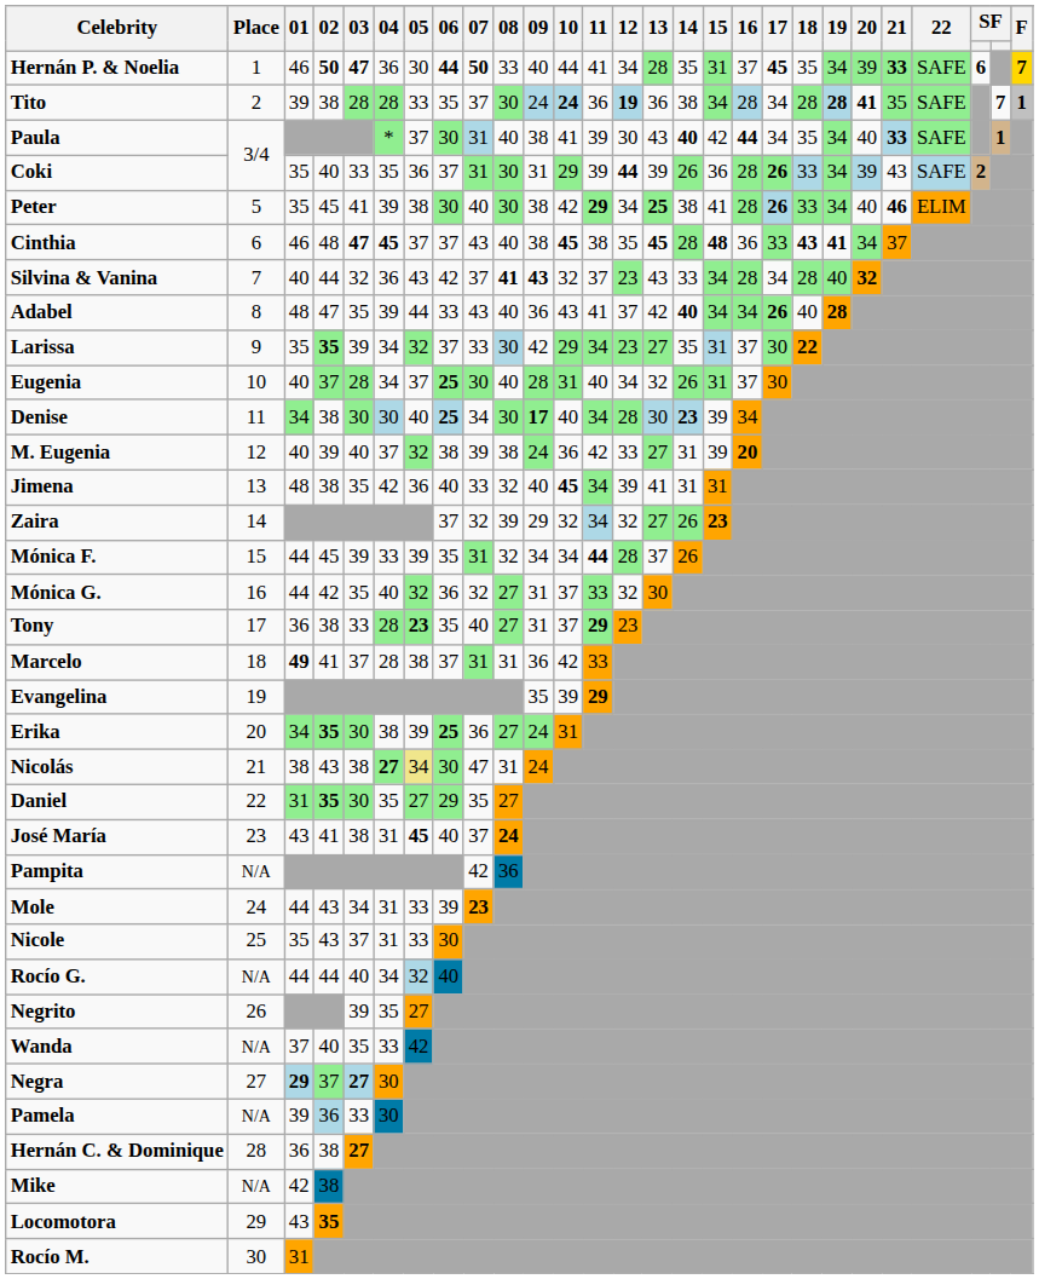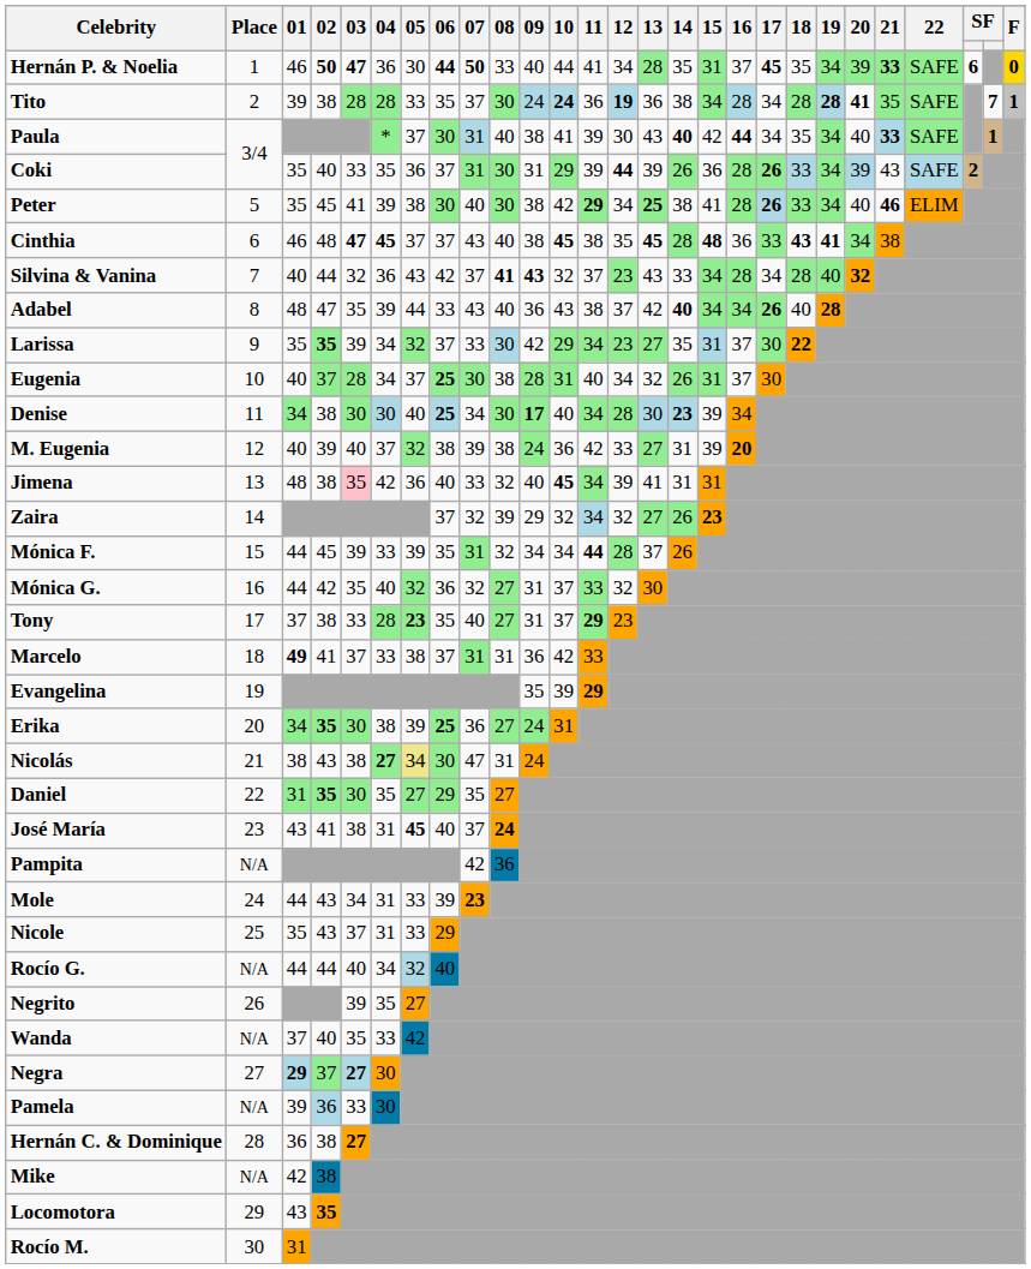 <table class="wikitable sortable" style="font-size:75%; text-align:center; white-space:nowrap; width:10%;">
 <tr>
 <th rowspan="3">Celebrity</th>
 <th rowspan="3">Place</th>
 </tr>
 <tr>
 <th rowspan=2>01</th>
 <th rowspan=2>02</th>
 <th rowspan=2>03</th>
 <th rowspan=2>04</th>
 <th rowspan=2>05</th>
 <th rowspan=2>06</th>
 <th rowspan=2>07</th>
 <th rowspan=2>08</th>
 <th rowspan=2>09</th>
 <th rowspan=2>10</th>
 <th rowspan=2>11</th>
 <th rowspan=2>12</th>
 <th rowspan=2>13</th>
 <th rowspan=2>14</th>
 <th rowspan=2>15</th>
 <th rowspan=2>16</th>
 <th rowspan=2>17</th>
 <th rowspan=2>18</th>
 <th rowspan=2>19</th>
 <th rowspan=2>20</th>
 <th rowspan=2>21</th>
 <th rowspan=2>22</th>
 <th colspan=2>SF</th>
 <th rowspan=2>F</th>
 </tr>
 <tr>
 <th></th>
 <th></th>
 </tr>
 <tr>
 <td style="text-align:left;"><strong>Hernán P. & Noelia</strong></td>
 <td>1</td>
 <td>46</td>
 <td><span><strong>50</strong></span></td>
 <td><span><strong>47</strong></span></td>
 <td>36</td>
 <td>30</td>
 <td><span><strong>44</strong></span></td>
 <td><span><strong>50</strong></span></td>
 <td>33</td>
 <td>40</td>
 <td>44</td>
 <td>41</td>
 <td>34</td>
 <td style="background:lightgreen;">28</td>
 <td>35</td>
 <td style="background:lightgreen;">31</td>
 <td>37</td>
 <td><span><strong>45</strong></span></td>
 <td>35</td>
 <td style="background:lightgreen;">34</td>
 <td style="background:lightgreen;">39</td>
 <td style="background:lightgreen;"><span><strong>33</strong></span></td>
 <td style="background:lightgreen;">SAFE</td>
 <td><span><strong>6</strong></span></td>
 <td style="background:darkgrey;"></td>
-<td style="background:gold;"><span><strong>7</strong></span></td>
+<td style="background:gold;"><span><strong>0</strong></span></td>
 </tr>
 <tr>
 <td style="text-align:left;"><strong>Tito</strong></td>
 <td>2</td>
 <td>39</td>
 <td>38</td>
 <td style="background:lightgreen;">28</td>
 <td style="background:lightgreen;">28</td>
 <td>33</td>
 <td>35</td>
 <td>37</td>
 <td style="background:lightgreen;">30</td>
 <td style="background:lightblue;">24</td>
 <td style="background:lightblue;"><span><strong>24</strong></span></td>
 <td>36</td>
 <td style="background:lightblue;"><span><strong>19</strong></span></td>
 <td>36</td>
 <td>38</td>
 <td style="background:lightgreen;">34</td>
 <td style="background:lightblue;">28</td>
 <td>34</td>
 <td style="background:lightgreen;">28</td>
 <td style="background:lightblue;"><span><strong>28</strong></span></td>
 <td><span><strong>41</strong></span></td>
 <td style="background:lightgreen;">35</td>
 <td style="background:lightgreen;">SAFE</td>
 <td style="background:darkgrey;"></td>
 <td><span><strong>7</strong></span></td>
 <td style="background:silver;"><span><strong>1</strong></span></td>
 </tr>
 <tr>
 <td style="text-align:left;"><strong>Paula</strong></td>
 <td rowspan="2">3/4</td>
 <td style="background:darkgrey;" colspan="3"></td>
 <td style="background:lightgreen;">*</td>
 <td>37</td>
 <td style="background:lightgreen;">30</td>
 <td style="background:lightblue;">31</td>
 <td>40</td>
 <td>38</td>
 <td>41</td>
 <td>39</td>
 <td>30</td>
 <td>43</td>
 <td><span><strong>40</strong></span></td>
 <td>42</td>
 <td><span><strong>44</strong></span></td>
 <td>34</td>
 <td>35</td>
 <td style="background:lightgreen;">34</td>
 <td>40</td>
 <td style="background:lightblue;"><span><strong>33</strong></span></td>
 <td style="background:lightgreen;">SAFE</td>
 <td style="background:darkgrey;"></td>
 <td bgcolor=tan><span><strong>1</strong></span></td>
 <td style="background:darkgrey;"></td>
 </tr>
 <tr>
 <td style="text-align:left;"><strong>Coki</strong></td>
 <td>35</td>
 <td>40</td>
 <td>33</td>
 <td>35</td>
 <td>36</td>
 <td>37</td>
 <td style="background:lightgreen;">31</td>
 <td style="background:lightgreen;">30</td>
 <td>31</td>
 <td style="background:lightgreen;">29</td>
 <td>39</td>
 <td><span><strong>44</strong></span></td>
 <td>39</td>
 <td style="background:lightgreen;">26</td>
 <td>36</td>
 <td style="background:lightgreen;">28</td>
 <td style="background:lightgreen;"><span><strong>26</strong></span></td>
 <td style="background:lightblue;">33</td>
 <td style="background:lightgreen;">34</td>
 <td style="background:lightblue;">39</td>
 <td>43</td>
 <td style="background:lightblue;">SAFE</td>
 <td bgcolor=tan><span><strong>2</strong></span></td>
 <td style="background:darkgrey;" colspan="2"></td>
 </tr>
 <tr>
 <td style="text-align:left;"><strong>Peter</strong></td>
 <td>5</td>
 <td>35</td>
 <td>45</td>
 <td>41</td>
 <td>39</td>
 <td>38</td>
 <td style="background:lightgreen;">30</td>
 <td>40</td>
 <td style="background:lightgreen;">30</td>
 <td>38</td>
 <td>42</td>
 <td style="background:lightgreen;"><span><strong>29</strong></span></td>
 <td>34</td>
 <td style="background:lightgreen;"><span><strong>25</strong></span></td>
 <td>38</td>
 <td>41</td>
 <td style="background:lightgreen;">28</td>
 <td style="background:lightblue;"><span><strong>26</strong></span></td>
 <td style="background:lightgreen;">33</td>
 <td style="background:lightgreen;">34</td>
 <td>40</td>
 <td><span><strong>46</strong></span></td>
 <td style="background:orange;">ELIM</td>
 <td style="background:darkgrey;" colspan="3"></td>
 </tr>
 <tr>
 <td style="text-align:left;"><strong>Cinthia</strong></td>
 <td>6</td>
 <td>46</td>
 <td>48</td>
 <td><span><strong>47</strong></span></td>
 <td><span><strong>45</strong></span></td>
 <td>37</td>
 <td>37</td>
 <td>43</td>
 <td>40</td>
 <td>38</td>
 <td><span><strong>45</strong></span></td>
 <td>38</td>
 <td>35</td>
 <td><span><strong>45</strong></span></td>
 <td style="background:lightgreen;">28</td>
 <td><span><strong>48</strong></span></td>
 <td>36</td>
 <td style="background:lightgreen;">33</td>
 <td><span><strong>43</strong></span></td>
 <td><span><strong>41</strong></span></td>
 <td style="background:lightgreen;">34</td>
-<td style="background:orange;">37</td>
+<td style="background:orange;">38</td>
 <td style="background:darkgrey;" colspan="4"></td>
 </tr>
 <tr>
 <td style="text-align:left;"><strong>Silvina & Vanina</strong></td>
 <td>7</td>
 <td>40</td>
 <td>44</td>
 <td>32</td>
 <td>36</td>
 <td>43</td>
 <td>42</td>
 <td>37</td>
 <td><span><strong>41</strong></span></td>
 <td><span><strong>43</strong></span></td>
 <td>32</td>
 <td>37</td>
 <td style="background:lightgreen;">23</td>
 <td>43</td>
 <td>33</td>
 <td style="background:lightgreen;">34</td>
 <td style="background:lightgreen;">28</td>
 <td>34</td>
 <td style="background:lightgreen;">28</td>
 <td style="background:lightgreen;">40</td>
 <td style="background:orange;"><span><strong>32</strong></span></td>
 <td style="background:darkgrey;" colspan="5"></td>
 </tr>
 <tr>
 <td style="text-align:left;"><strong>Adabel</strong></td>
 <td>8</td>
 <td>48</td>
 <td>47</td>
 <td>35</td>
 <td>39</td>
 <td>44</td>
 <td>33</td>
 <td>43</td>
 <td>40</td>
 <td>36</td>
 <td>43</td>
-<td>41</td>
+<td>38</td>
 <td>37</td>
 <td>42</td>
 <td><span><strong>40</strong></span></td>
 <td style="background:lightgreen;">34</td>
 <td style="background:lightgreen;">34</td>
 <td style="background:lightgreen;"><span><strong>26</strong></span></td>
 <td>40</td>
 <td style="background:orange;"><span><strong>28</strong></span></td>
 <td style="background:darkgrey;" colspan="6"></td>
 </tr>
 <tr>
 <td style="text-align:left;"><strong>Larissa</strong></td>
 <td>9</td>
 <td>35</td>
 <td style="background:lightgreen;"><span><strong>35</strong></span></td>
 <td>39</td>
 <td>34</td>
 <td style="background:lightgreen;">32</td>
 <td>37</td>
 <td>33</td>
 <td style="background:lightblue;">30</td>
 <td>42</td>
 <td style="background:lightgreen;">29</td>
 <td style="background:lightgreen;">34</td>
 <td style="background:lightgreen;">23</td>
 <td style="background:lightgreen;">27</td>
 <td>35</td>
 <td style="background:lightblue;">31</td>
 <td>37</td>
 <td style="background:lightgreen;">30</td>
 <td style="background:orange;"><span><strong>22</strong></span></td>
 <td style="background:darkgrey;" colspan="7"></td>
 </tr>
 <tr>
 <td style="text-align:left;"><strong>Eugenia</strong></td>
 <td>10</td>
 <td>40</td>
 <td style="background:lightgreen;">37</td>
 <td style="background:lightgreen;">28</td>
 <td>34</td>
 <td>37</td>
 <td style="background:lightgreen;"><span><strong>25</strong></span></td>
 <td style="background:lightgreen;">30</td>
-<td>40</td>
+<td>38</td>
 <td style="background:lightgreen;">28</td>
 <td style="background:lightgreen;">31</td>
 <td>40</td>
 <td>34</td>
 <td>32</td>
 <td style="background:lightgreen;">26</td>
 <td style="background:lightgreen;">31</td>
 <td>37</td>
 <td style="background:orange;">30</td>
 <td style="background:darkgrey;" colspan="8"></td>
 </tr>
 <tr>
 <td style="text-align:left;"><strong>Denise</strong></td>
 <td>11</td>
 <td style="background:lightgreen;">34</td>
 <td>38</td>
 <td style="background:lightgreen;">30</td>
 <td style="background:lightblue;">30</td>
 <td>40</td>
 <td style="background:lightblue;"><span><strong>25</strong></span></td>
 <td>34</td>
 <td style="background:lightgreen;">30</td>
 <td style="background:lightgreen;"><span><strong>17</strong></span></td>
 <td>40</td>
 <td style="background:lightgreen;">34</td>
 <td style="background:lightgreen;">28</td>
 <td style="background:lightblue;">30</td>
 <td style="background:lightblue;"><span><strong>23</strong></span></td>
 <td>39</td>
 <td style="background:orange;">34</td>
 <td style="background:darkgrey;" colspan="9"></td>
 </tr>
 <tr>
 <td style="text-align:left;"><strong>M. Eugenia</strong></td>
 <td>12</td>
 <td>40</td>
 <td>39</td>
 <td>40</td>
 <td>37</td>
 <td style="background:lightgreen;">32</td>
 <td>38</td>
 <td>39</td>
 <td>38</td>
 <td style="background:lightgreen;">24</td>
 <td>36</td>
 <td>42</td>
 <td>33</td>
 <td style="background:lightgreen;">27</td>
 <td>31</td>
 <td>39</td>
 <td style="background:orange;"><span><strong>20</strong></span></td>
 <td style="background:darkgrey;" colspan="10"></td>
 </tr>
 <tr>
 <td style="text-align:left;"><strong>Jimena</strong></td>
 <td>13</td>
 <td>48</td>
 <td>38</td>
-<td>35</td>
+<td style="background: pink;">35</td>
 <td>42</td>
 <td>36</td>
 <td>40</td>
 <td>33</td>
 <td>32</td>
 <td>40</td>
 <td><span><strong>45</strong></span></td>
 <td style="background:lightgreen;">34</td>
 <td>39</td>
 <td>41</td>
 <td>31</td>
 <td style="background:orange;">31</td>
 <td style="background:darkgrey;" colspan="10"></td>
 </tr>
 <tr>
 <td style="text-align:left;"><strong>Zaira</strong></td>
 <td>14</td>
 <td style="background:darkgrey;" colspan="5"></td>
 <td>37</td>
 <td>32</td>
 <td>39</td>
 <td>29</td>
 <td>32</td>
 <td style="background:lightblue;">34</td>
 <td>32</td>
 <td style="background:lightgreen;">27</td>
 <td style="background:lightgreen;">26</td>
 <td style="background:orange;"><span><strong>23</strong></span></td>
 <td style="background:darkgrey;" colspan="10"></td>
 </tr>
 <tr>
 <td style="text-align:left;"><strong>Mónica F.</strong></td>
 <td>15</td>
 <td>44</td>
 <td>45</td>
 <td>39</td>
 <td>33</td>
 <td>39</td>
 <td>35</td>
 <td style="background:lightgreen;">31</td>
 <td>32</td>
 <td>34</td>
 <td>34</td>
 <td><span><strong>44</strong></span></td>
 <td style="background:lightgreen;">28</td>
 <td>37</td>
 <td style="background:orange;">26</td>
 <td style="background:darkgrey;" colspan="11"></td>
 </tr>
 <tr>
 <td style="text-align:left;"><strong>Mónica G.</strong></td>
 <td>16</td>
 <td>44</td>
 <td>42</td>
 <td>35</td>
 <td>40</td>
 <td style="background:lightgreen;">32</td>
 <td>36</td>
 <td>32</td>
 <td style="background:lightgreen;">27</td>
 <td>31</td>
 <td>37</td>
 <td style="background:lightgreen;">33</td>
 <td>32</td>
 <td style="background:orange;">30</td>
 <td style="background:darkgrey;" colspan="12"></td>
 </tr>
 <tr>
 <td style="text-align:left;"><strong>Tony</strong></td>
 <td>17</td>
-<td>36</td>
+<td>37</td>
 <td>38</td>
 <td>33</td>
 <td style="background:lightgreen;">28</td>
 <td style="background:lightgreen;"><span><strong>23</strong></span></td>
 <td>35</td>
 <td>40</td>
 <td style="background:lightgreen;">27</td>
 <td>31</td>
 <td>37</td>
 <td style="background:lightgreen;"><span><strong>29</strong></span></td>
 <td style="background:orange;">23</td>
 <td style="background:darkgrey;" colspan="13"></td>
 </tr>
 <tr>
 <td style="text-align:left;"><strong>Marcelo</strong></td>
 <td>18</td>
 <td><span><strong>49</strong></span></td>
 <td>41</td>
 <td>37</td>
-<td>28</td>
+<td>33</td>
 <td>38</td>
 <td>37</td>
 <td style="background:lightgreen;">31</td>
 <td>31</td>
 <td>36</td>
 <td>42</td>
 <td style="background:orange;">33</td>
 <td style="background:darkgrey;" colspan="14"></td>
 </tr>
 <tr>
 <td style="text-align:left;"><strong>Evangelina</strong></td>
 <td>19</td>
 <td style="background:darkgrey;" colspan="8"></td>
 <td>35</td>
 <td>39</td>
 <td style="background:orange;"><span><strong>29</strong></span></td>
 <td style="background:darkgrey;" colspan="14"></td>
 </tr>
 <tr>
 <td style="text-align:left;"><strong>Erika</strong></td>
 <td>20</td>
 <td style="background:lightgreen;">34</td>
 <td style="background:lightgreen;"><span><strong>35</strong></span></td>
 <td style="background:lightgreen;">30</td>
 <td>38</td>
 <td>39</td>
 <td style="background:lightgreen;"><span><strong>25</strong></span></td>
 <td>36</td>
 <td style="background:lightgreen;">27</td>
 <td style="background:lightgreen;">24</td>
 <td style="background:orange;">31</td>
 <td style="background:darkgrey;" colspan="15"></td>
 </tr>
 <tr>
 <td style="text-align:left;"><strong>Nicolás</strong></td>
 <td>21</td>
 <td>38</td>
 <td>43</td>
 <td>38</td>
 <td style="background:lightgreen;"><span><strong>27</strong></span></td>
 <td style="background: khaki;">34</td>
 <td style="background:lightgreen;">30</td>
 <td>47</td>
 <td>31</td>
 <td style="background:orange;">24</td>
 <td style="background:darkgrey;" colspan="16"></td>
 </tr>
 <tr>
 <td style="text-align:left;"><strong>Daniel</strong></td>
 <td>22</td>
 <td style="background:lightgreen;">31</td>
 <td style="background:lightgreen;"><span><strong>35</strong></span></td>
 <td style="background:lightgreen;">30</td>
 <td>35</td>
 <td style="background:lightgreen;">27</td>
 <td style="background:lightgreen;">29</td>
 <td>35</td>
 <td style="background:orange;">27</td>
 <td style="background:darkgrey;" colspan="17"></td>
 </tr>
 <tr>
 <td style="text-align:left;"><strong>José María</strong></td>
 <td>23</td>
 <td>43</td>
 <td>41</td>
 <td>38</td>
 <td>31</td>
 <td><span><strong>45</strong></span></td>
 <td>40</td>
 <td>37</td>
 <td style="background:orange;"><span><strong>24</strong></span></td>
 <td style="background:darkgrey;" colspan="17"></td>
 </tr>
 <tr>
 <td style="text-align:left;"><strong>Pampita</strong></td>
 <td><span><small>N/A</small></span></td>
 <td style="background:darkgrey;" colspan="6"></td>
 <td>42</td>
 <td style="background:#007BA7;">36</td>
 <td style="background:darkgrey;" colspan="17"></td>
 </tr>
 <tr>
 <td style="text-align:left;"><strong>Mole</strong></td>
 <td>24</td>
 <td>44</td>
 <td>43</td>
 <td>34</td>
 <td>31</td>
 <td>33</td>
 <td>39</td>
 <td style="background:orange;"><span><strong>23</strong></span></td>
 <td style="background:darkgrey;" colspan="18"></td>
 </tr>
 <tr>
 <td style="text-align:left;"><strong>Nicole</strong></td>
 <td>25</td>
 <td>35</td>
 <td>43</td>
 <td>37</td>
 <td>31</td>
 <td>33</td>
-<td style="background:orange;">30</td>
+<td style="background:orange;">29</td>
 <td style="background:darkgrey;" colspan="19"></td>
 </tr>
 <tr>
 <td style="text-align:left;"><strong>Rocío G.</strong></td>
 <td><span><small>N/A</small></span></td>
 <td>44</td>
 <td>44</td>
 <td>40</td>
 <td>34</td>
 <td style="background:lightblue;">32</td>
 <td style="background:#007BA7;">40</td>
 <td style="background:darkgrey;" colspan="19"></td>
 </tr>
 <tr>
 <td style="text-align:left;"><strong>Negrito</strong></td>
 <td>26</td>
 <td style="background:darkgrey;" colspan="2"></td>
 <td>39</td>
 <td>35</td>
 <td style="background:orange;">27</td>
 <td style="background:darkgrey;" colspan="20"></td>
 </tr>
 <tr>
 <td style="text-align:left;"><strong>Wanda</strong></td>
 <td><span><small>N/A</small></span></td>
 <td>37</td>
 <td>40</td>
 <td>35</td>
 <td>33</td>
 <td style="background:#007BA7;">42</td>
 <td style="background:darkgrey;" colspan="20"></td>
 </tr>
 <tr>
 <td style="text-align:left;"><strong>Negra</strong></td>
 <td>27</td>
 <td style="background:lightblue;"><span><strong>29</strong></span></td>
 <td style="background:lightgreen;">37</td>
 <td style="background:lightblue;"><span><strong>27</strong></span></td>
 <td style="background:orange;">30</td>
 <td style="background:darkgrey;" colspan="21"></td>
 </tr>
 <tr>
 <td style="text-align:left;"><strong>Pamela</strong></td>
 <td><span><small>N/A</small></span></td>
 <td>39</td>
 <td style="background:lightblue;">36</td>
 <td>33</td>
 <td style="background:#007BA7;">30</td>
 <td style="background:darkgrey;" colspan="21"></td>
 </tr>
 <tr>
 <td style="text-align:left;"><strong>Hernán C. & Dominique</strong></td>
 <td>28</td>
 <td>36</td>
 <td>38</td>
 <td style="background:orange;"><span><strong>27</strong></span></td>
 <td style="background:darkgrey;" colspan="22"></td>
 </tr>
 <tr>
 <td style="text-align:left;"><strong>Mike</strong></td>
 <td><span><small>N/A</small></span></td>
 <td>42</td>
 <td style="background:#007BA7;">38</td>
 <td style="background:darkgrey;" colspan="23"></td>
 </tr>
 <tr>
 <td style="text-align:left;"><strong>Locomotora</strong></td>
 <td>29</td>
 <td>43</td>
 <td style="background:orange;"><span><strong>35</strong></span></td>
 <td style="background:darkgrey;" colspan="23"></td>
 </tr>
 <tr>
 <td style="text-align:left;"><strong>Rocío M.</strong></td>
 <td>30</td>
 <td style="background:orange;">31</td>
 <td style="background:darkgrey;" colspan="24"></td>
 </tr>
 </table>
